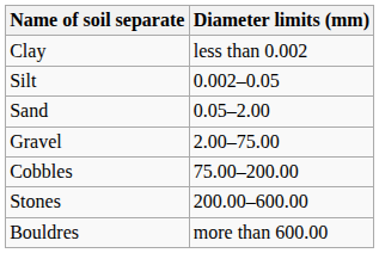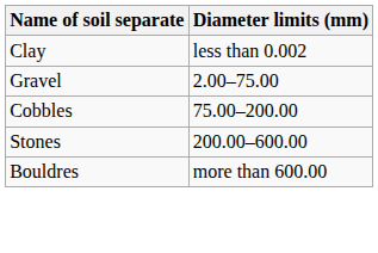 <table class="wikitable">
 <tr>
 <th>Name of soil separate</th>
 <th>Diameter limits (mm)</th>
 </tr>
 <tr>
 <td>Clay</td>
 <td>less than 0.002</td>
-</tr>
-<tr>
-<td>Silt</td>
-<td>0.002–0.05</td>
-</tr>
-<tr>
-<td>Sand</td>
-<td>0.05–2.00</td>
 </tr>
 <tr>
 <td>Gravel</td>
 <td>2.00–75.00</td>
 </tr>
 <tr>
 <td>Cobbles</td>
 <td>75.00–200.00</td>
 </tr>
 <tr>
 <td>Stones</td>
 <td>200.00–600.00</td>
 </tr>
 <tr>
 <td>Bouldres</td>
 <td>more than 600.00</td>
 </tr>
 </table>
